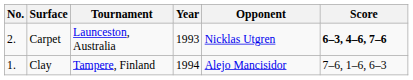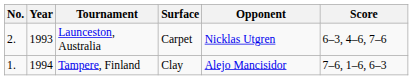 <table class="sortable wikitable" style=font-size:97%>
 <tr>
 <th>No.</th>
+<th>Year</th>
+<th style="width:130px">Tournament</th>
 <th style="width:50px">Surface</th>
-<th style="width:130px">Tournament</th>
-<th>Year</th>
 <th style="width:150px">Opponent</th>
 <th style="width:110px" class="unsortable">Score</th>
 </tr>
 <tr>
 <td>2.</td>
+<td>1993</td>
+<td><a href='#'>Launceston</a>, Australia</td>
 <td>Carpet</td>
-<td><a href='#'>Launceston</a>, Australia</td>
-<td>1993</td>
 <td> <a href='#'>Nicklas Utgren</a></td>
-<td><strong>6–3, 4–6, 7–6</strong></td>
+<td>6–3, 4–6, 7–6</td>
 </tr>
 <tr>
 <td>1.</td>
+<td>1994</td>
+<td><a href='#'>Tampere</a>, Finland</td>
 <td>Clay</td>
-<td><a href='#'>Tampere</a>, Finland</td>
-<td>1994</td>
 <td> <a href='#'>Alejo Mancisidor</a></td>
 <td>7–6, 1–6, 6–3</td>
 </tr>
 </table>
